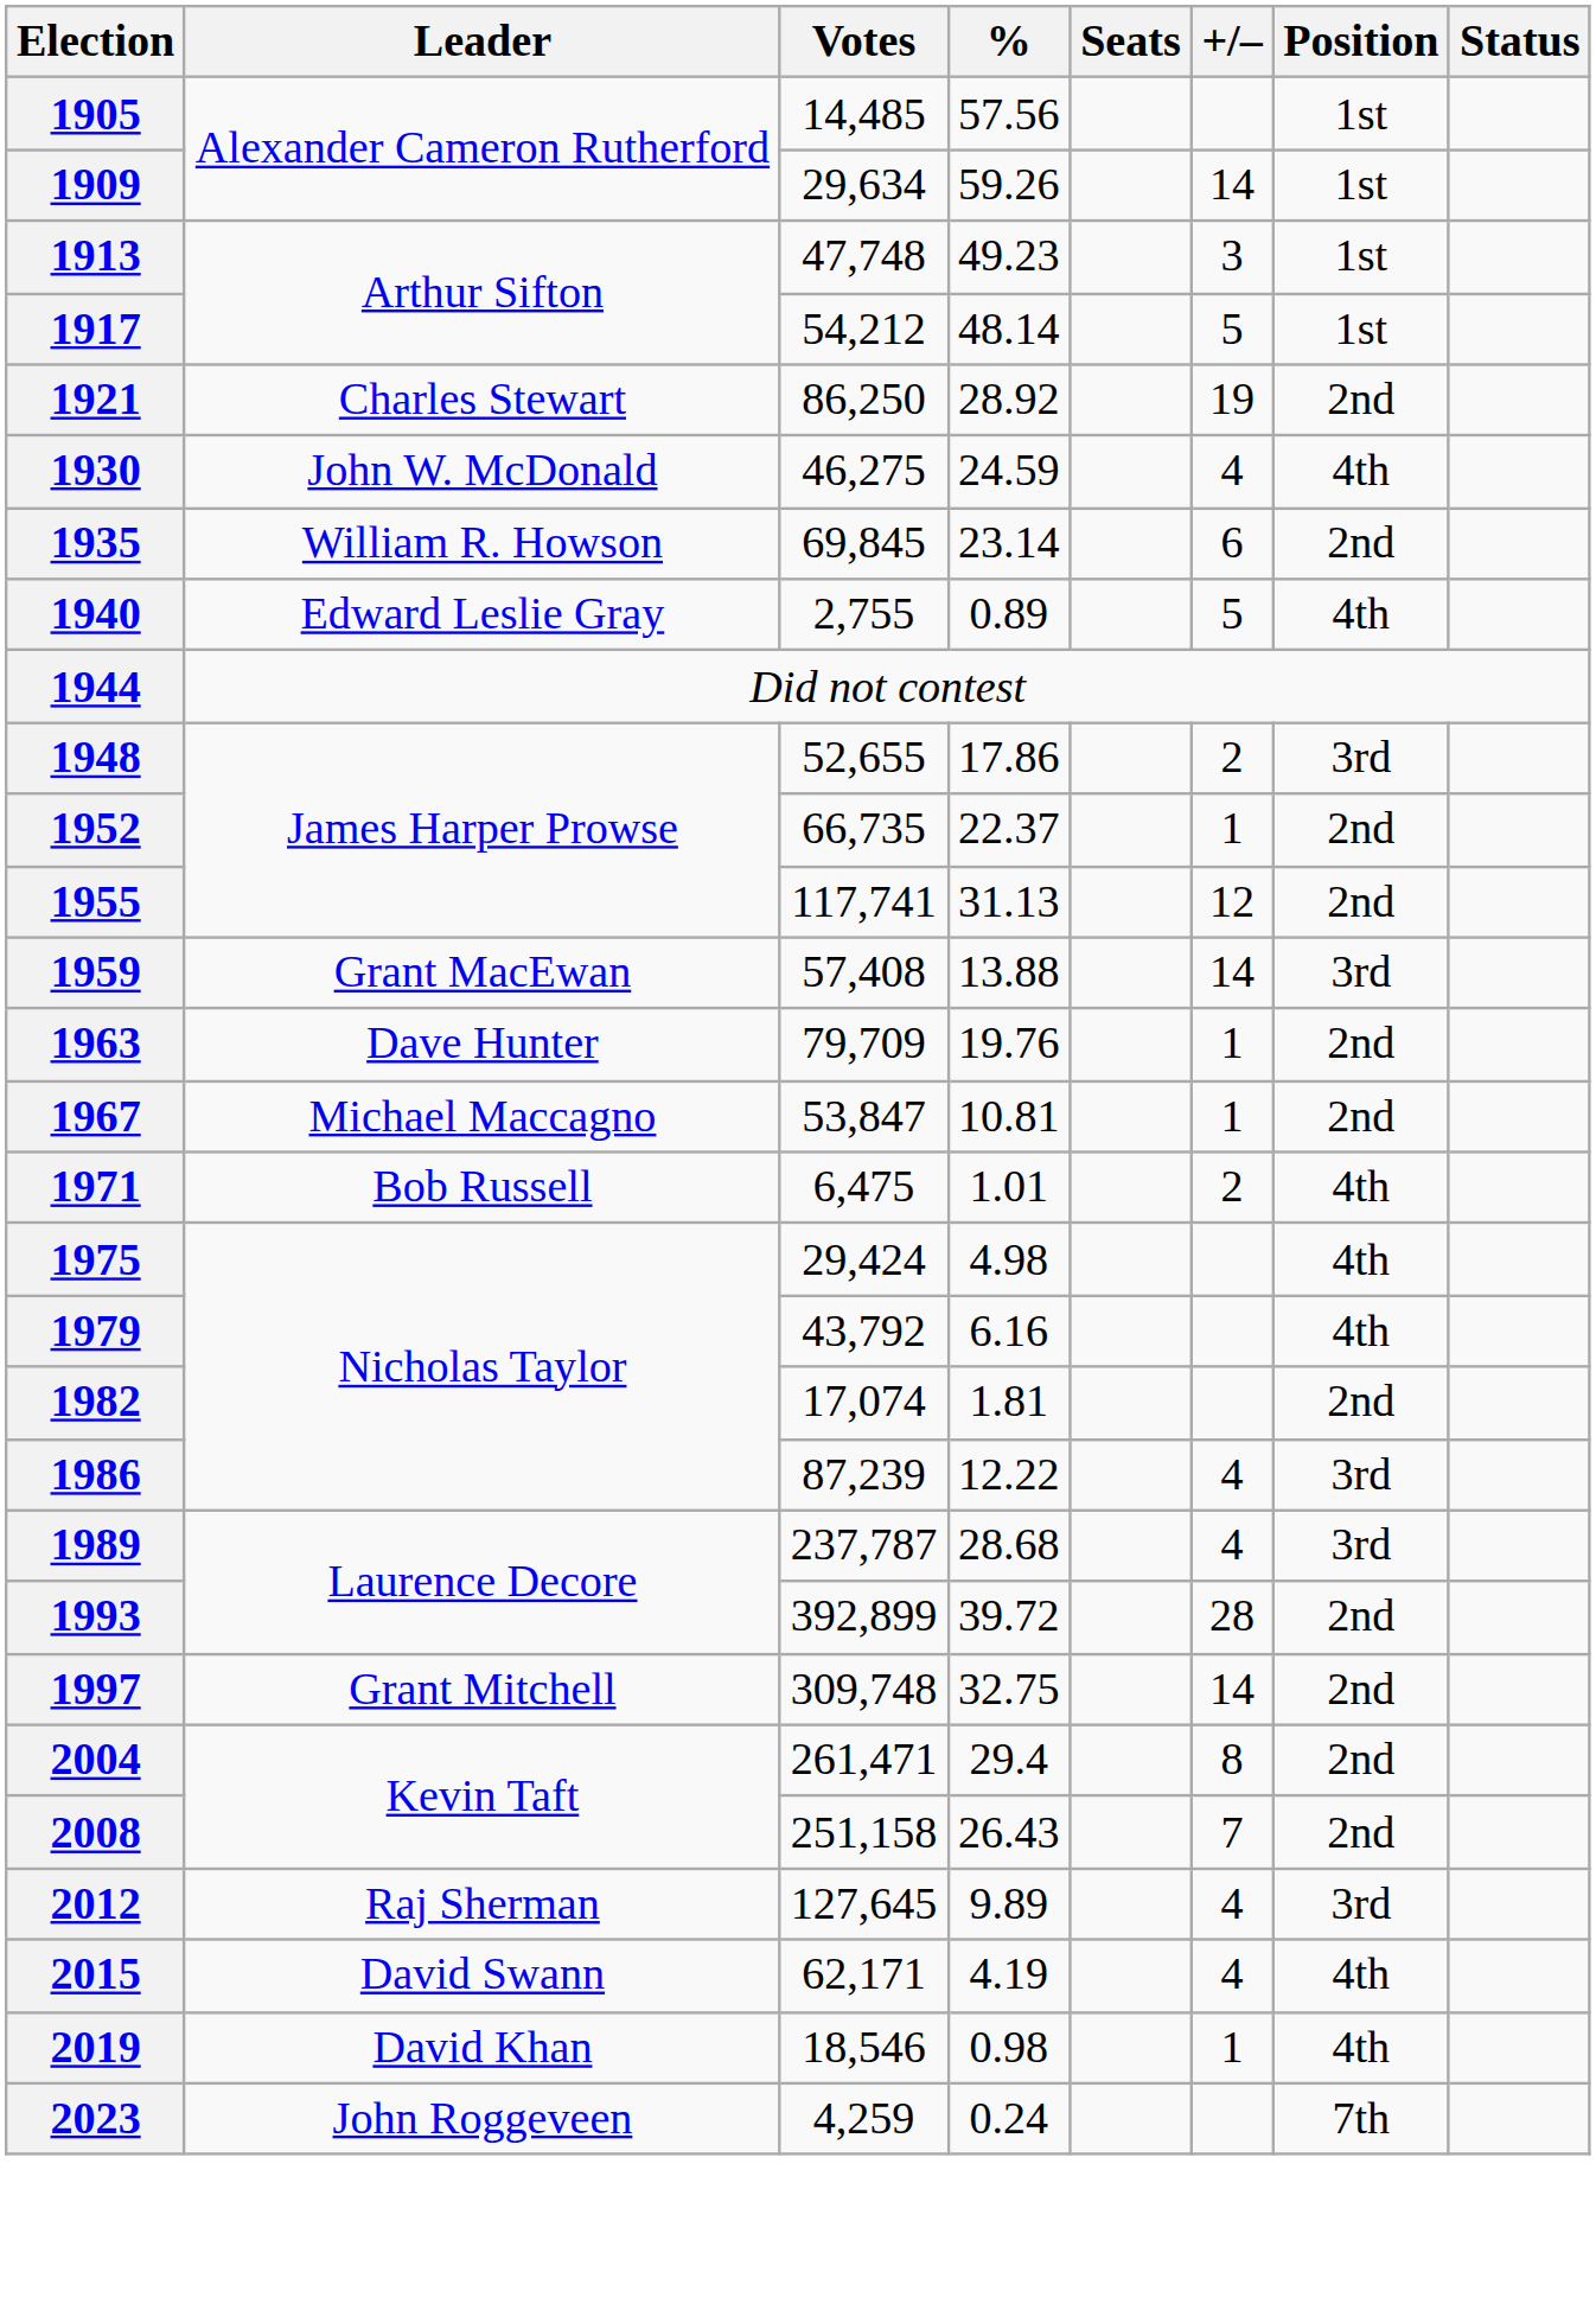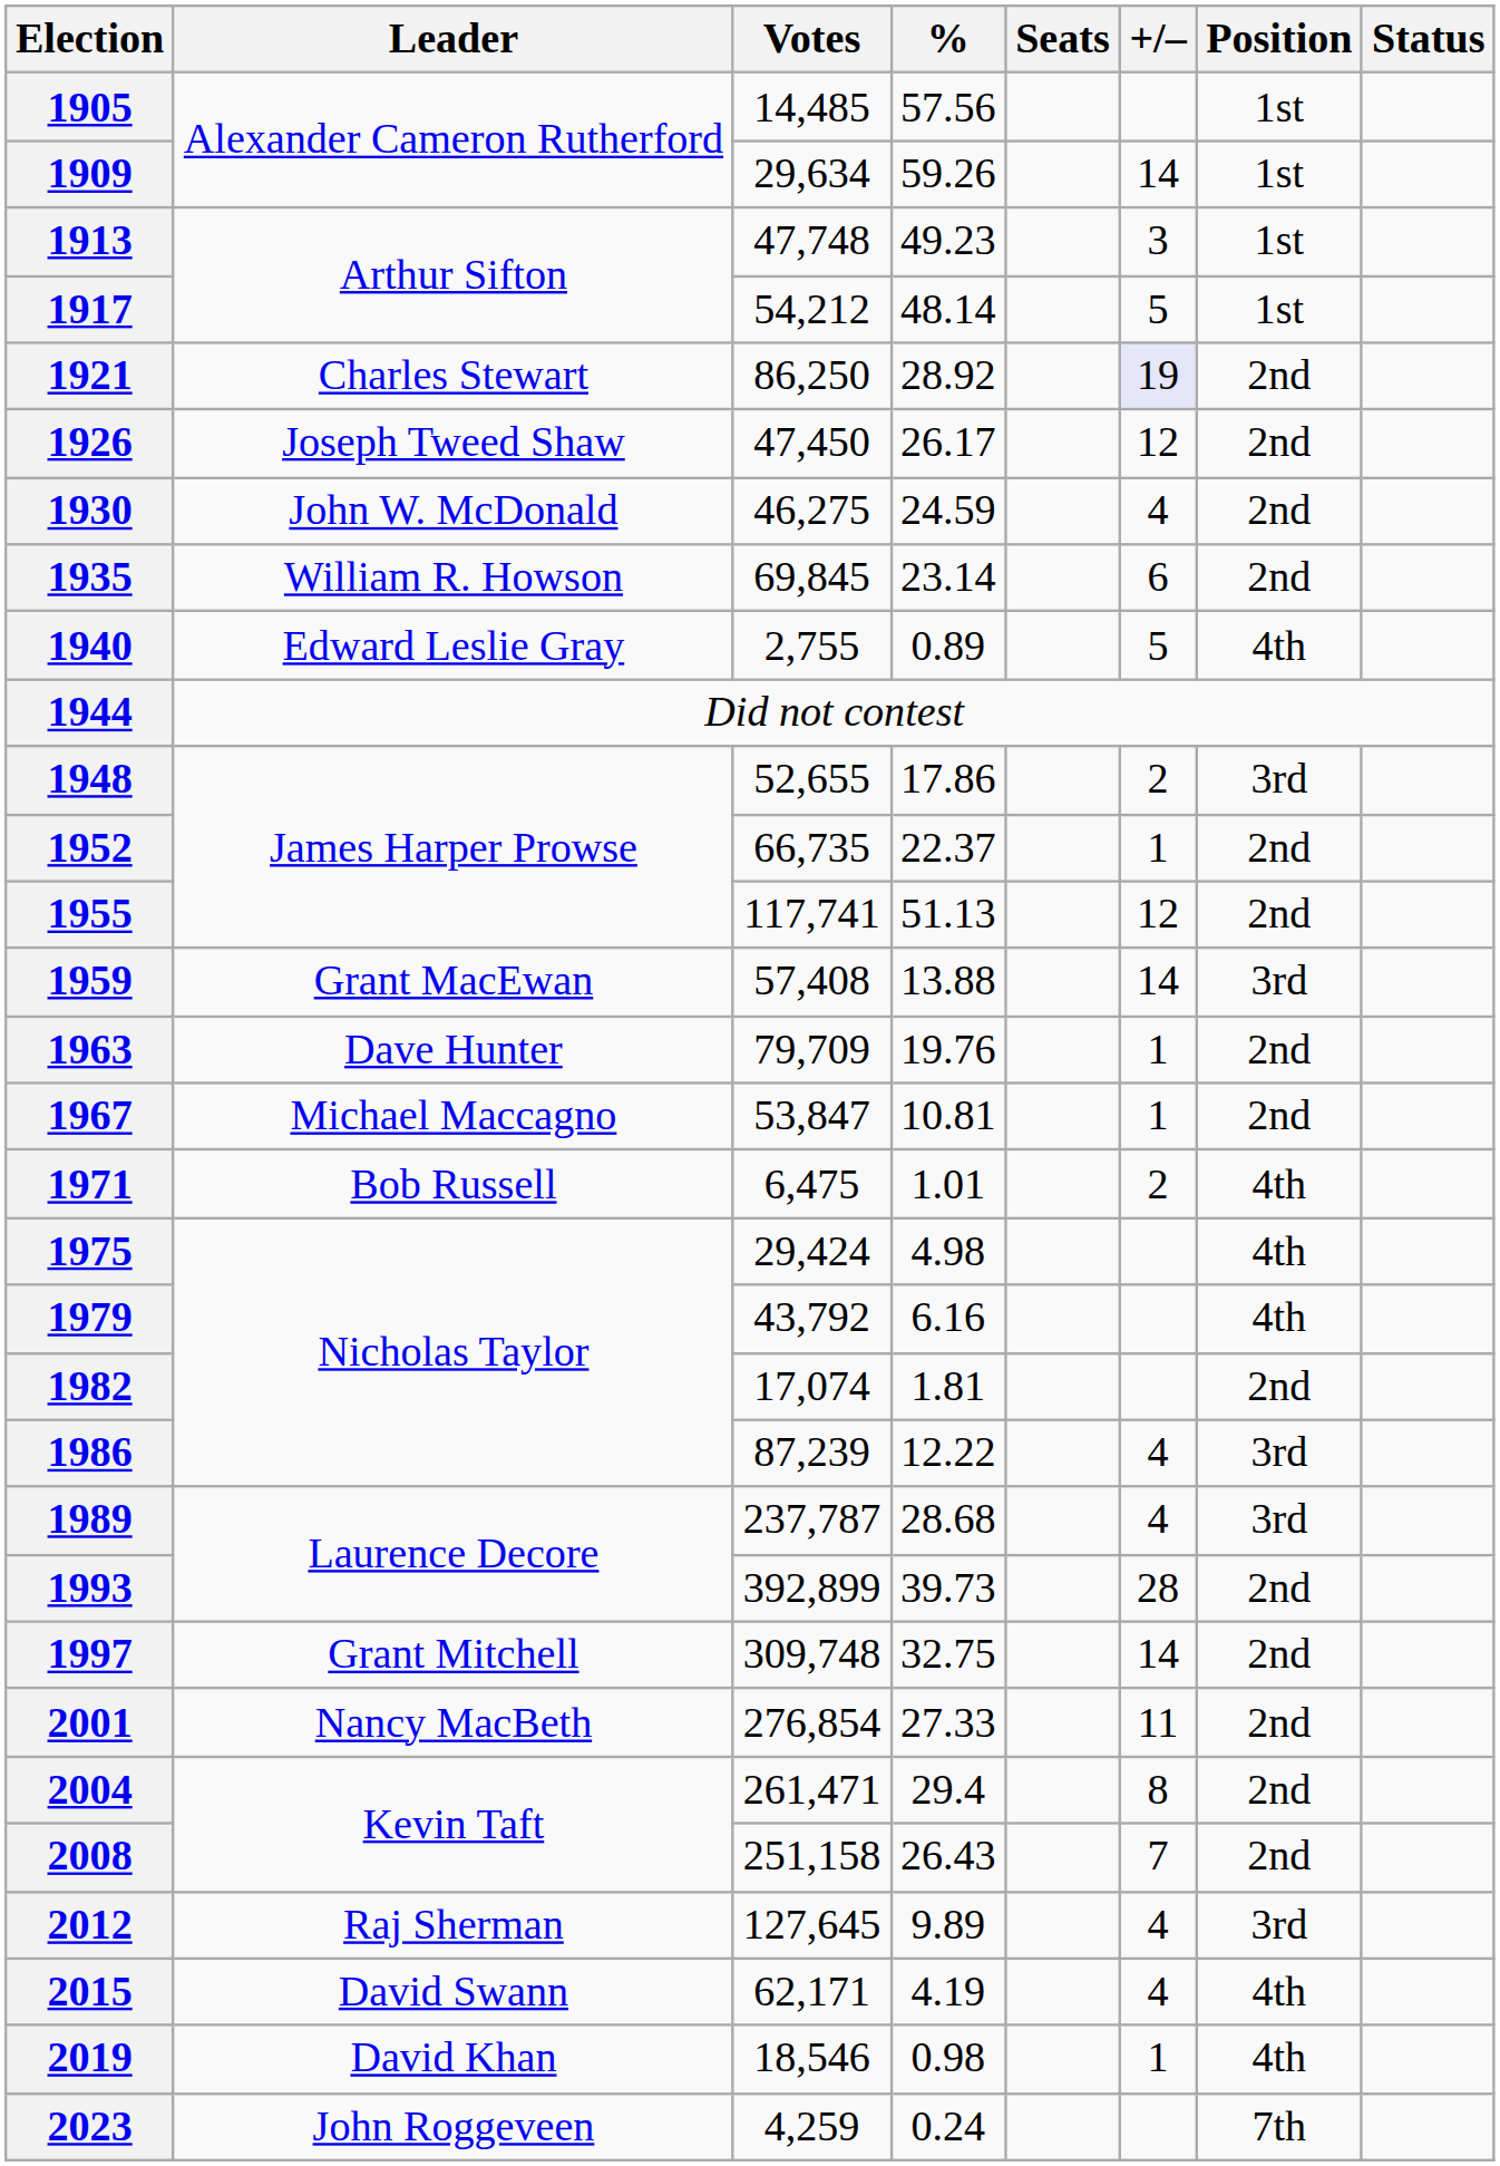 <table class=wikitable style="text-align: center;">
 <tr>
 <th>Election</th>
 <th>Leader</th>
 <th>Votes</th>
 <th>%</th>
 <th>Seats</th>
 <th>+/–</th>
 <th>Position</th>
 <th>Status</th>
 </tr>
 <tr>
 <th><a href='#'>1905</a></th>
 <td rowspan=2><a href='#'>Alexander Cameron Rutherford</a></td>
 <td>14,485</td>
 <td>57.56</td>
 <td></td>
 <td></td>
 <td>1st</td>
 <td></td>
 </tr>
 <tr>
 <th><a href='#'>1909</a></th>
 <td>29,634</td>
 <td>59.26</td>
 <td></td>
 <td> 14</td>
 <td> 1st</td>
 <td></td>
 </tr>
 <tr>
 <th><a href='#'>1913</a></th>
 <td rowspan=2><a href='#'>Arthur Sifton</a></td>
 <td>47,748</td>
 <td>49.23</td>
 <td></td>
 <td> 3</td>
 <td> 1st</td>
 <td></td>
 </tr>
 <tr>
 <th><a href='#'>1917</a></th>
 <td>54,212</td>
 <td>48.14</td>
 <td></td>
 <td> 5</td>
 <td> 1st</td>
 <td></td>
 </tr>
 <tr>
 <th><a href='#'>1921</a></th>
 <td><a href='#'>Charles Stewart</a></td>
 <td>86,250</td>
 <td>28.92</td>
 <td></td>
-<td>19</td>
+<td style="background: lavender;">19</td>
+<td> 2nd</td>
+<td></td>
+</tr>
+<tr>
+<th><a href='#'>1926</a></th>
+<td><a href='#'>Joseph Tweed Shaw</a></td>
+<td>47,450</td>
+<td>26.17</td>
+<td></td>
+<td> 12</td>
 <td> 2nd</td>
 <td></td>
 </tr>
 <tr>
 <th><a href='#'>1930</a></th>
 <td><a href='#'>John W. McDonald</a></td>
 <td>46,275</td>
 <td>24.59</td>
 <td></td>
 <td> 4</td>
-<td> 4th</td>
+<td> 2nd</td>
 <td></td>
 </tr>
 <tr>
 <th><a href='#'>1935</a></th>
 <td><a href='#'>William R. Howson</a></td>
 <td>69,845</td>
 <td>23.14</td>
 <td></td>
 <td> 6</td>
 <td> 2nd</td>
 <td></td>
 </tr>
 <tr>
 <th><a href='#'>1940</a></th>
 <td><a href='#'>Edward Leslie Gray</a></td>
 <td>2,755</td>
 <td>0.89</td>
 <td></td>
 <td> 5</td>
 <td> 4th</td>
 <td></td>
 </tr>
 <tr>
 <th><a href='#'>1944</a></th>
 <td colspan=7 style="text-align: center;"><em>Did not contest</em></td>
 </tr>
 <tr>
 <th><a href='#'>1948</a></th>
 <td rowspan=3><a href='#'>James Harper Prowse</a></td>
 <td>52,655</td>
 <td>17.86</td>
 <td></td>
 <td> 2</td>
 <td> 3rd</td>
 <td></td>
 </tr>
 <tr>
 <th><a href='#'>1952</a></th>
 <td>66,735</td>
 <td>22.37</td>
 <td></td>
 <td> 1</td>
 <td> 2nd</td>
 <td></td>
 </tr>
 <tr>
 <th><a href='#'>1955</a></th>
 <td>117,741</td>
-<td>31.13</td>
+<td>51.13</td>
 <td></td>
 <td> 12</td>
 <td> 2nd</td>
 <td></td>
 </tr>
 <tr>
 <th><a href='#'>1959</a></th>
 <td><a href='#'>Grant MacEwan</a></td>
 <td>57,408</td>
 <td>13.88</td>
 <td></td>
 <td> 14</td>
 <td> 3rd</td>
 <td></td>
 </tr>
 <tr>
 <th><a href='#'>1963</a></th>
 <td><a href='#'>Dave Hunter</a></td>
 <td>79,709</td>
 <td>19.76</td>
 <td></td>
 <td> 1</td>
 <td> 2nd</td>
 <td></td>
 </tr>
 <tr>
 <th><a href='#'>1967</a></th>
 <td><a href='#'>Michael Maccagno</a></td>
 <td>53,847</td>
 <td>10.81</td>
 <td></td>
 <td> 1</td>
 <td> 2nd</td>
 <td></td>
 </tr>
 <tr>
 <th><a href='#'>1971</a></th>
 <td><a href='#'>Bob Russell</a></td>
 <td>6,475</td>
 <td>1.01</td>
 <td></td>
 <td> 2</td>
 <td> 4th</td>
 <td></td>
 </tr>
 <tr>
 <th><a href='#'>1975</a></th>
 <td rowspan=4><a href='#'>Nicholas Taylor</a></td>
 <td>29,424</td>
 <td>4.98</td>
 <td></td>
 <td></td>
 <td> 4th</td>
 <td></td>
 </tr>
 <tr>
 <th><a href='#'>1979</a></th>
 <td>43,792</td>
 <td>6.16</td>
 <td></td>
 <td></td>
 <td>  4th</td>
 <td></td>
 </tr>
 <tr>
 <th><a href='#'>1982</a></th>
 <td>17,074</td>
 <td>1.81</td>
 <td></td>
 <td></td>
 <td> 2nd</td>
 <td></td>
 </tr>
 <tr>
 <th><a href='#'>1986</a></th>
 <td>87,239</td>
 <td>12.22</td>
 <td></td>
 <td> 4</td>
 <td> 3rd</td>
 <td></td>
 </tr>
 <tr>
 <th><a href='#'>1989</a></th>
 <td rowspan=2><a href='#'>Laurence Decore</a></td>
 <td>237,787</td>
 <td>28.68</td>
 <td></td>
 <td> 4</td>
 <td> 3rd</td>
 <td></td>
 </tr>
 <tr>
 <th><a href='#'>1993</a></th>
 <td>392,899</td>
-<td>39.72</td>
+<td>39.73</td>
 <td></td>
 <td> 28</td>
 <td> 2nd</td>
 <td></td>
 </tr>
 <tr>
 <th><a href='#'>1997</a></th>
 <td><a href='#'>Grant Mitchell</a></td>
 <td>309,748</td>
 <td>32.75</td>
 <td></td>
 <td> 14</td>
+<td> 2nd</td>
+<td></td>
+</tr>
+<tr>
+<th><a href='#'>2001</a></th>
+<td><a href='#'>Nancy MacBeth</a></td>
+<td>276,854</td>
+<td>27.33</td>
+<td></td>
+<td> 11</td>
 <td> 2nd</td>
 <td></td>
 </tr>
 <tr>
 <th><a href='#'>2004</a></th>
 <td rowspan=2><a href='#'>Kevin Taft</a></td>
 <td>261,471</td>
 <td>29.4</td>
 <td></td>
 <td> 8</td>
 <td> 2nd</td>
 <td></td>
 </tr>
 <tr>
 <th><a href='#'>2008</a></th>
 <td>251,158</td>
 <td>26.43</td>
 <td></td>
 <td> 7</td>
 <td> 2nd</td>
 <td></td>
 </tr>
 <tr>
 <th><a href='#'>2012</a></th>
 <td><a href='#'>Raj Sherman</a></td>
 <td>127,645</td>
 <td>9.89</td>
 <td></td>
 <td> 4</td>
 <td> 3rd</td>
 <td></td>
 </tr>
 <tr>
 <th><a href='#'>2015</a></th>
 <td><a href='#'>David Swann</a></td>
 <td>62,171</td>
 <td>4.19</td>
 <td></td>
 <td> 4</td>
 <td> 4th</td>
 <td></td>
 </tr>
 <tr>
 <th><a href='#'>2019</a></th>
 <td><a href='#'>David Khan</a></td>
 <td>18,546</td>
 <td>0.98</td>
 <td></td>
 <td> 1</td>
 <td> 4th</td>
 <td></td>
 </tr>
 <tr>
 <th><a href='#'>2023</a></th>
 <td><a href='#'>John Roggeveen</a></td>
 <td>4,259</td>
 <td>0.24</td>
 <td></td>
 <td></td>
 <td> 7th</td>
 <td></td>
 </tr>
 </table>
